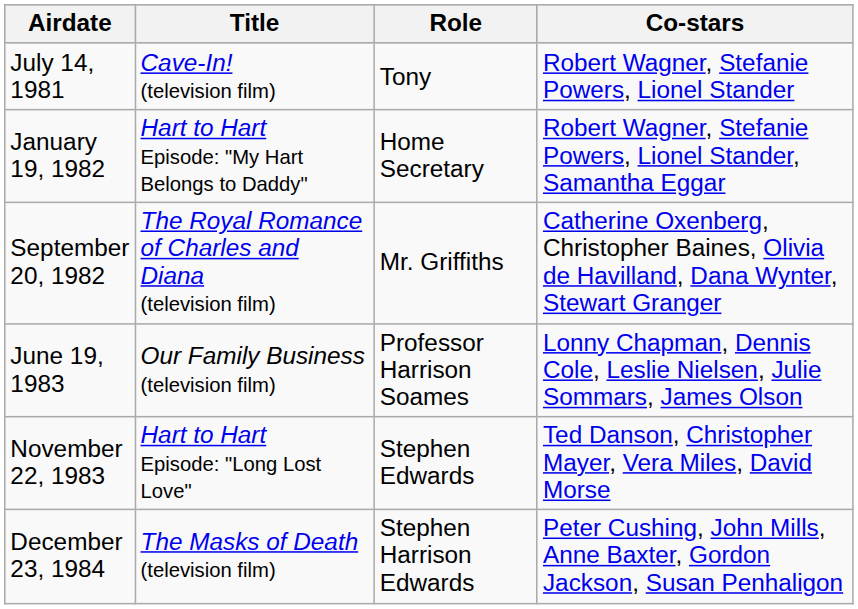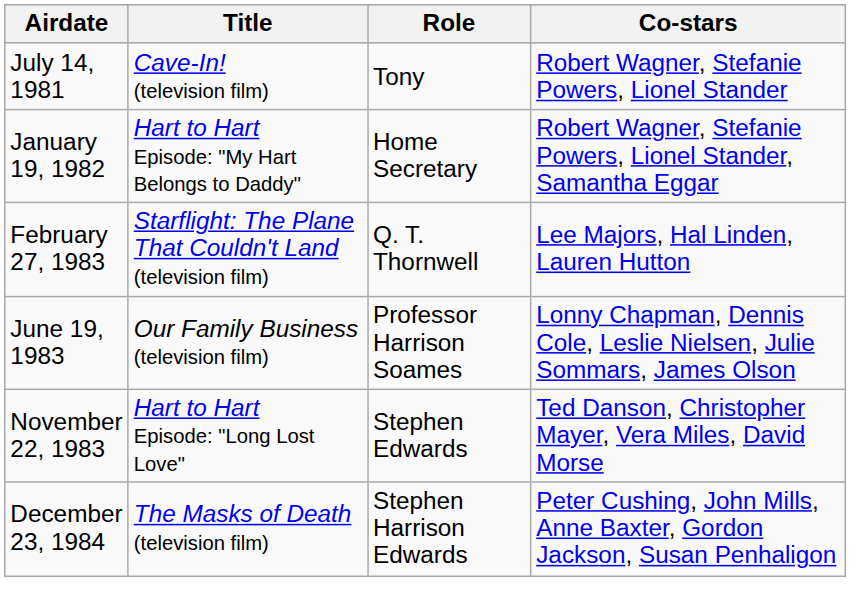 <table class="wikitable">
 <tr style="background:#b0c4de; text-align:center;">
 <th style="width:30px;">Airdate</th>
 <th style="width:150px;">Title</th>
 <th style="width:100px;">Role</th>
 <th style="width:200px;">Co-stars</th>
 </tr>
 <tr>
 <td>July 14, 1981</td>
 <td><em><a href='#'>Cave-In!</a></em> <br><small>(television film)</small></td>
 <td>Tony</td>
 <td><a href='#'>Robert Wagner</a>, <a href='#'>Stefanie Powers</a>, <a href='#'>Lionel Stander</a></td>
 </tr>
 <tr>
 <td>January 19, 1982</td>
 <td><em><a href='#'>Hart to Hart</a></em> <br><small>Episode: "My Hart Belongs to Daddy"</small></td>
 <td>Home Secretary</td>
 <td><a href='#'>Robert Wagner</a>, <a href='#'>Stefanie Powers</a>, <a href='#'>Lionel Stander</a>, <a href='#'>Samantha Eggar</a></td>
 </tr>
 <tr>
-<td>September 20, 1982</td>
-<td><em><a href='#'>The Royal Romance of Charles and Diana</a></em><br><small>(television film)</small></td>
-<td>Mr. Griffiths</td>
-<td><a href='#'>Catherine Oxenberg</a>, Christopher Baines, <a href='#'>Olivia de Havilland</a>, <a href='#'>Dana Wynter</a>, <a href='#'>Stewart Granger</a></td>
+<td>February 27, 1983</td>
+<td><em><a href='#'>Starflight: The Plane That Couldn't Land</a></em><br><small>(television film)</small></td>
+<td>Q. T. Thornwell</td>
+<td><a href='#'>Lee Majors</a>, <a href='#'>Hal Linden</a>, <a href='#'>Lauren Hutton</a></td>
 </tr>
 <tr>
 <td>June 19, 1983</td>
 <td><em>Our Family Business</em> <br><small>(television film)</small></td>
 <td>Professor Harrison Soames</td>
 <td><a href='#'>Lonny Chapman</a>, <a href='#'>Dennis Cole</a>, <a href='#'>Leslie Nielsen</a>, <a href='#'>Julie Sommars</a>, <a href='#'>James Olson</a></td>
 </tr>
 <tr>
 <td>November 22, 1983</td>
 <td><em><a href='#'>Hart to Hart</a></em> <br><small>Episode: "Long Lost Love"</small></td>
 <td>Stephen Edwards</td>
 <td><a href='#'>Ted Danson</a>, <a href='#'>Christopher Mayer</a>, <a href='#'>Vera Miles</a>, <a href='#'>David Morse</a></td>
 </tr>
 <tr>
 <td>December 23, 1984</td>
 <td><em><a href='#'>The Masks of Death</a></em><br><small>(television film)</small></td>
 <td>Stephen Harrison Edwards</td>
 <td><a href='#'>Peter Cushing</a>, <a href='#'>John Mills</a>, <a href='#'>Anne Baxter</a>, <a href='#'>Gordon Jackson</a>, <a href='#'>Susan Penhaligon</a></td>
 </tr>
 </table>
